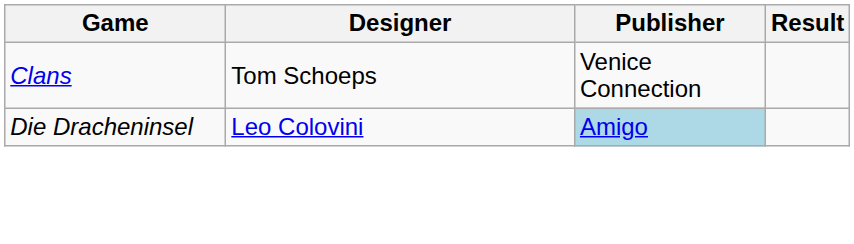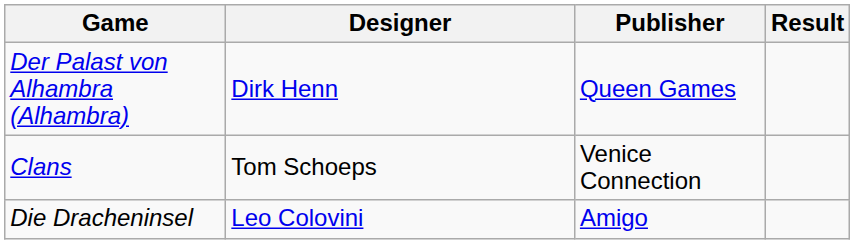 <table class="wikitable">
 <tr>
 <th style="width:140px;">Game</th>
 <th style="width:225px;">Designer</th>
 <th style="width:120px;">Publisher</th>
 <th>Result</th>
+</tr>
+<tr>
+<td><a href='#'><em>Der Palast von Alhambra (Alhambra)</em></a></td>
+<td><a href='#'>Dirk Henn</a></td>
+<td><a href='#'>Queen Games</a></td>
+<td></td>
 </tr>
 <tr>
 <td><a href='#'><em>Clans</em></a></td>
 <td>Tom Schoeps</td>
 <td>Venice Connection</td>
 <td></td>
 </tr>
 <tr>
 <td><em>Die Dracheninsel</em></td>
 <td><a href='#'>Leo Colovini</a></td>
-<td style="background: lightblue;"><a href='#'>Amigo</a></td>
+<td><a href='#'>Amigo</a></td>
 <td></td>
 </tr>
 </table>
